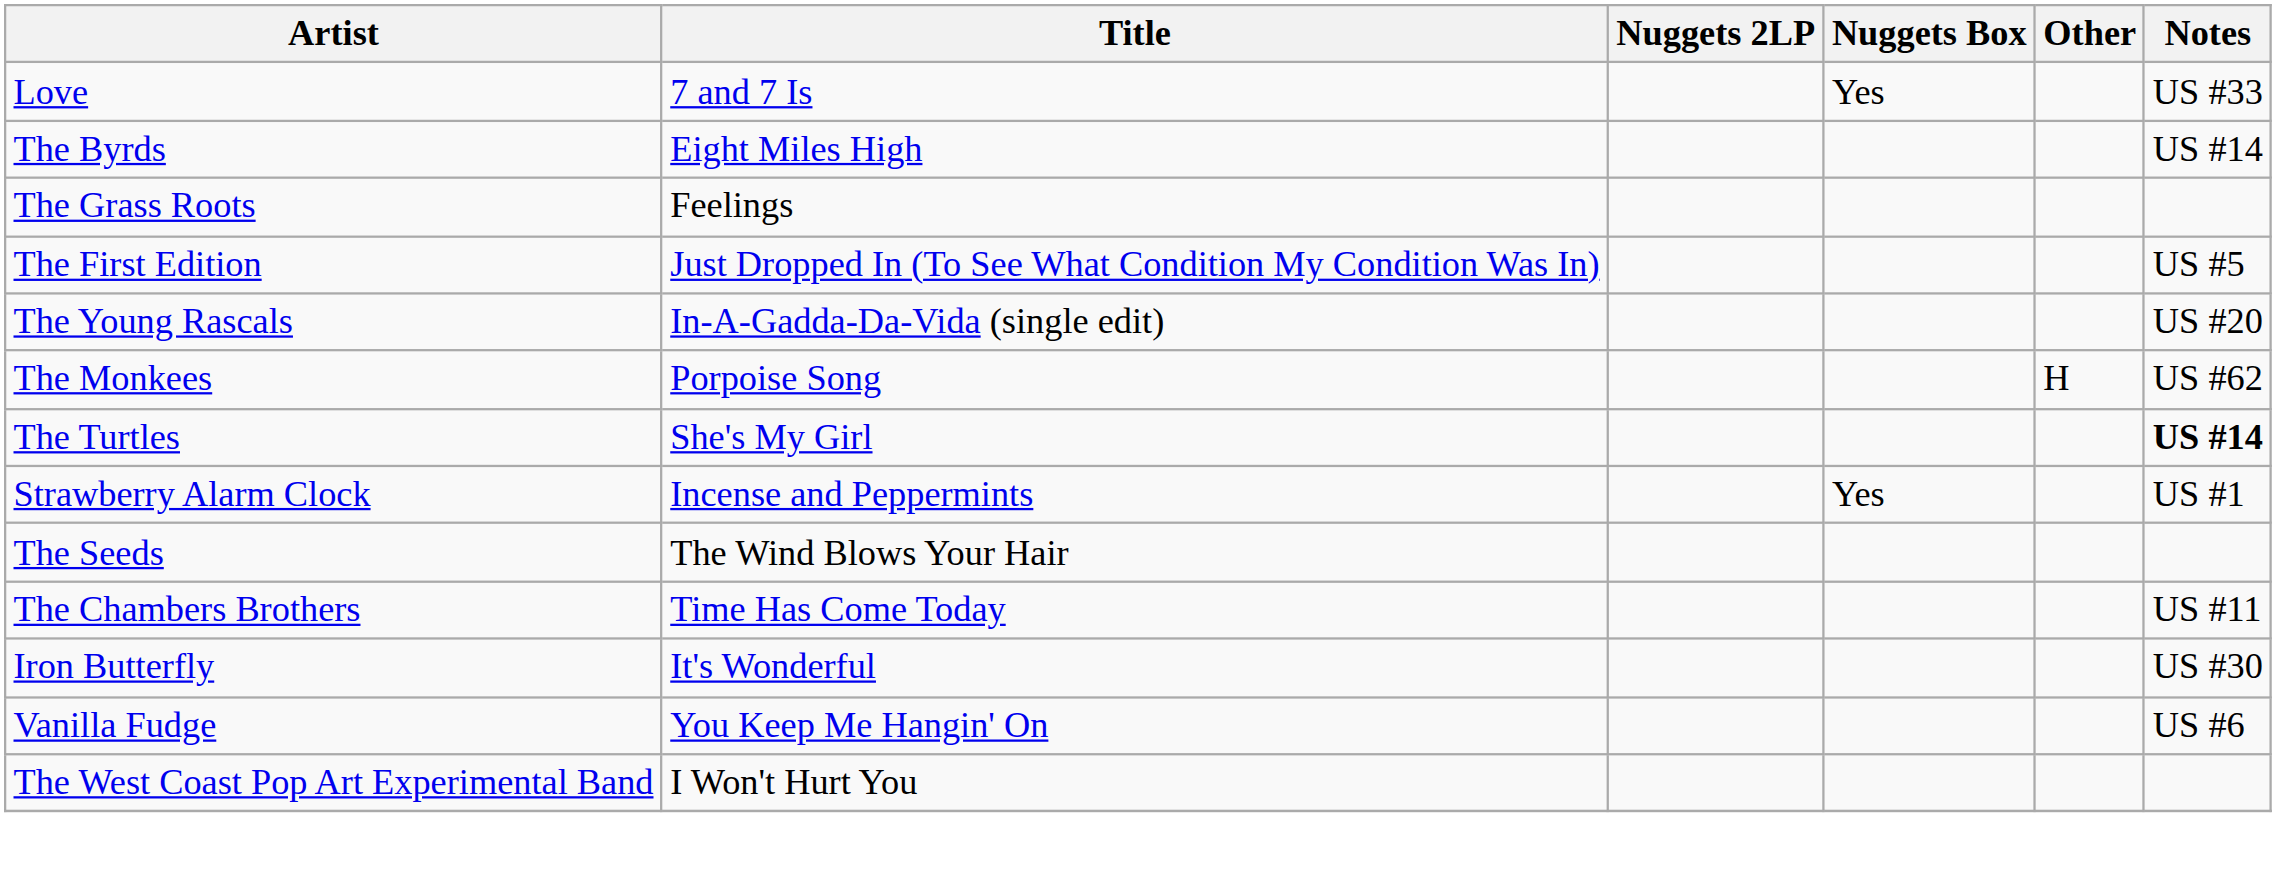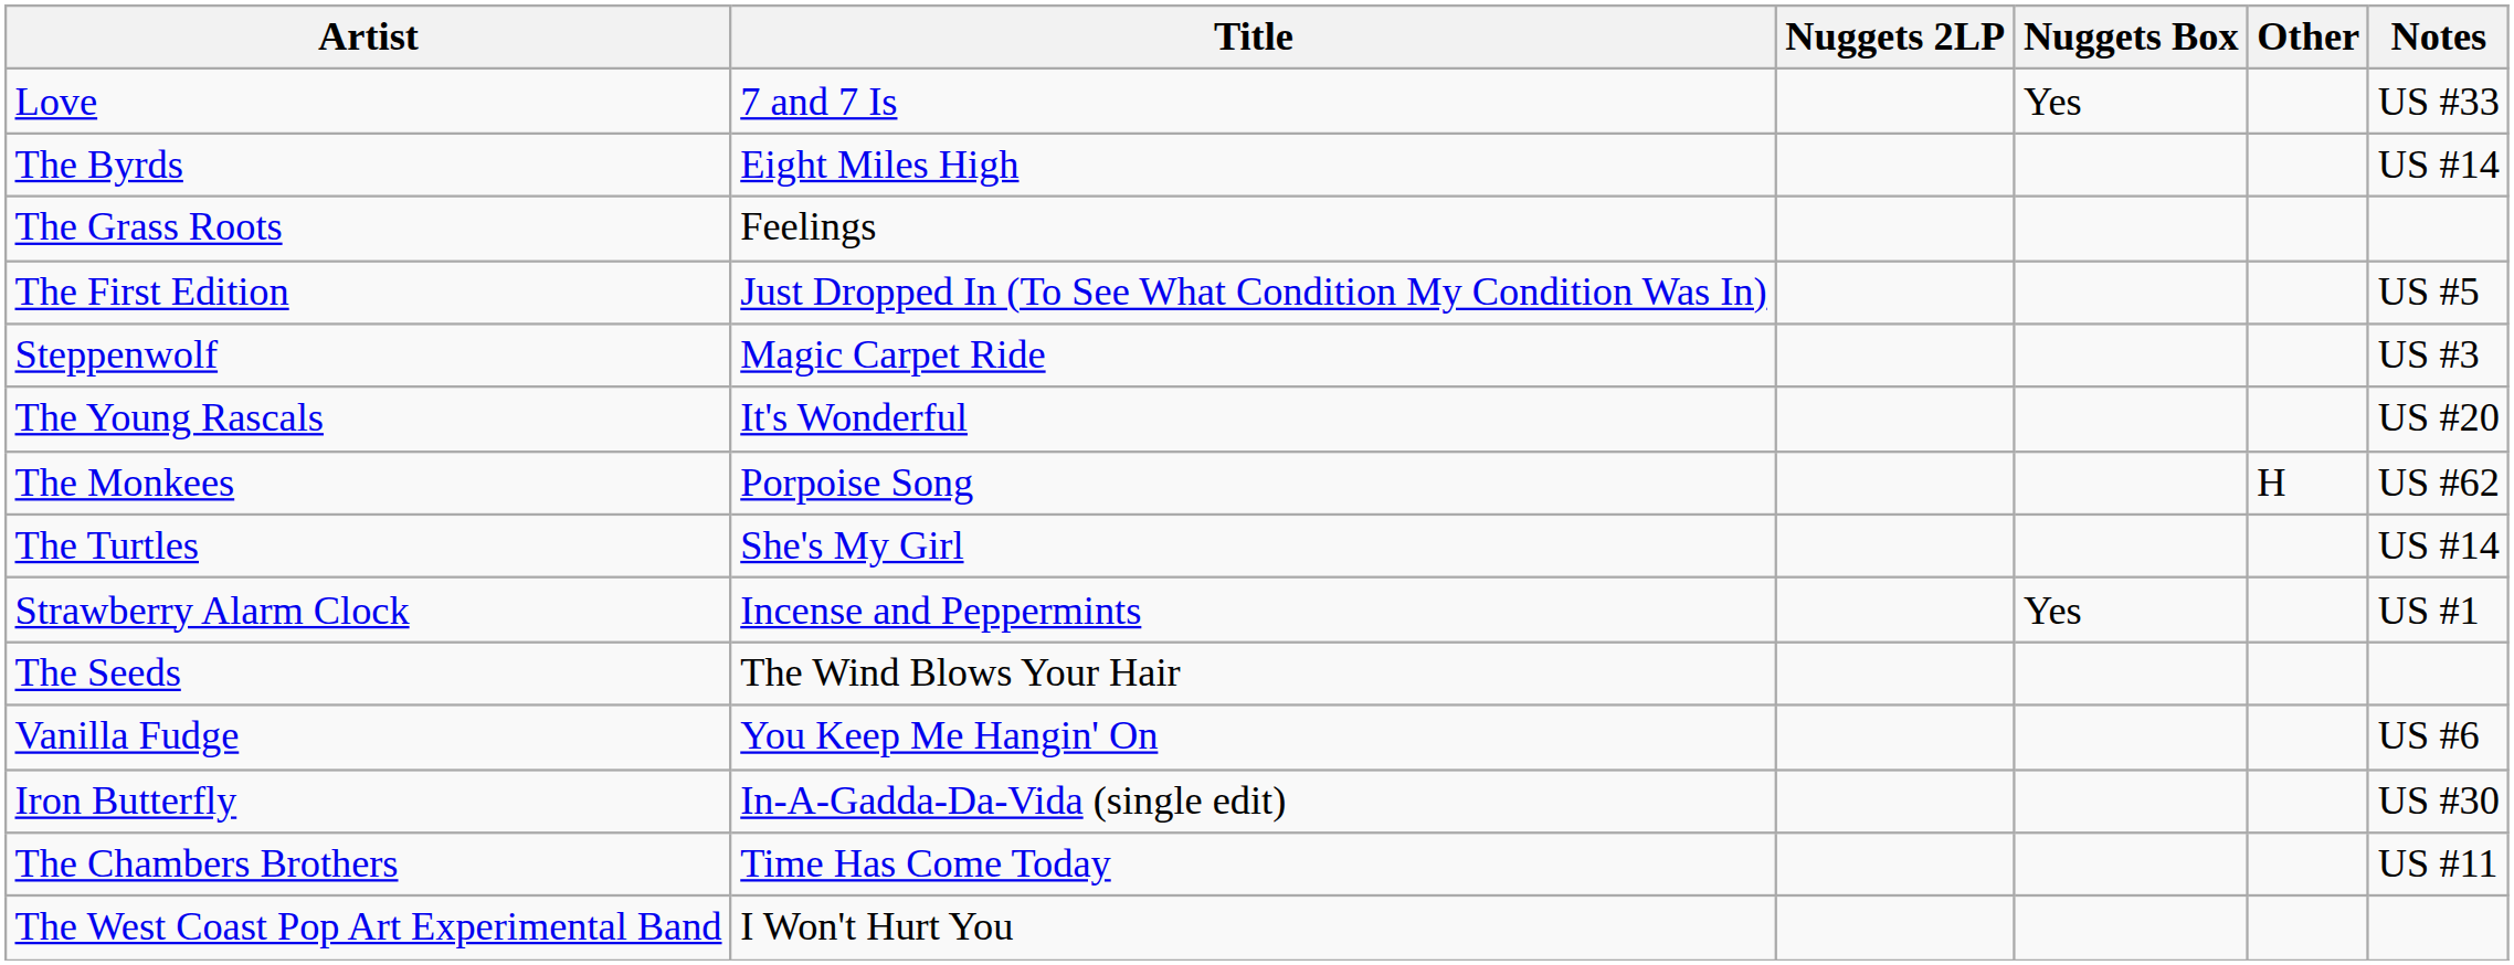 <table class="wikitable sortable">
 <tr>
 <th>Artist</th>
 <th>Title</th>
 <th>Nuggets 2LP</th>
 <th>Nuggets Box</th>
 <th>Other</th>
 <th>Notes</th>
 </tr>
 <tr>
 <td><a href='#'>Love</a></td>
 <td><a href='#'>7 and 7 Is</a></td>
 <td></td>
 <td>Yes</td>
 <td></td>
 <td>US #33</td>
 </tr>
 <tr>
 <td><a href='#'>The Byrds</a></td>
 <td><a href='#'>Eight Miles High</a></td>
 <td></td>
 <td></td>
 <td></td>
 <td>US #14</td>
 </tr>
 <tr>
 <td><a href='#'>The Grass Roots</a></td>
 <td>Feelings</td>
 <td></td>
 <td></td>
 <td></td>
 <td></td>
 </tr>
 <tr>
 <td><a href='#'>The First Edition</a></td>
 <td><a href='#'>Just Dropped In (To See What Condition My Condition Was In)</a></td>
 <td></td>
 <td></td>
 <td></td>
 <td>US #5</td>
 </tr>
 <tr>
+<td><a href='#'>Steppenwolf</a></td>
+<td><a href='#'>Magic Carpet Ride</a></td>
+<td></td>
+<td></td>
+<td></td>
+<td>US #3</td>
+</tr>
+<tr>
 <td><a href='#'>The Young Rascals</a></td>
-<td><a href='#'>In-A-Gadda-Da-Vida</a> (single edit)</td>
+<td><a href='#'>It's Wonderful</a></td>
 <td></td>
 <td></td>
 <td></td>
 <td>US #20</td>
 </tr>
 <tr>
 <td><a href='#'>The Monkees</a></td>
 <td><a href='#'>Porpoise Song</a></td>
 <td></td>
 <td></td>
 <td>H</td>
 <td>US #62</td>
 </tr>
 <tr>
 <td><a href='#'>The Turtles</a></td>
 <td><a href='#'>She's My Girl</a></td>
 <td></td>
 <td></td>
 <td></td>
-<td><strong>US #14</strong></td>
+<td>US #14</td>
 </tr>
 <tr>
 <td><a href='#'>Strawberry Alarm Clock</a></td>
 <td><a href='#'>Incense and Peppermints</a></td>
 <td></td>
 <td>Yes</td>
 <td></td>
 <td>US #1</td>
 </tr>
 <tr>
 <td><a href='#'>The Seeds</a></td>
 <td>The Wind Blows Your Hair</td>
 <td></td>
 <td></td>
 <td></td>
 <td></td>
 </tr>
 <tr>
+<td><a href='#'>Vanilla Fudge</a></td>
+<td><a href='#'>You Keep Me Hangin' On</a></td>
+<td></td>
+<td></td>
+<td></td>
+<td>US #6</td>
+</tr>
+<tr>
+<td><a href='#'>Iron Butterfly</a></td>
+<td><a href='#'>In-A-Gadda-Da-Vida</a> (single edit)</td>
+<td></td>
+<td></td>
+<td></td>
+<td>US #30</td>
+</tr>
+<tr>
 <td><a href='#'>The Chambers Brothers</a></td>
 <td><a href='#'>Time Has Come Today</a></td>
 <td></td>
 <td></td>
 <td></td>
 <td>US #11</td>
-</tr>
-<tr>
-<td><a href='#'>Iron Butterfly</a></td>
-<td><a href='#'>It's Wonderful</a></td>
-<td></td>
-<td></td>
-<td></td>
-<td>US #30</td>
-</tr>
-<tr>
-<td><a href='#'>Vanilla Fudge</a></td>
-<td><a href='#'>You Keep Me Hangin' On</a></td>
-<td></td>
-<td></td>
-<td></td>
-<td>US #6</td>
 </tr>
 <tr>
 <td><a href='#'>The West Coast Pop Art Experimental Band</a></td>
 <td>I Won't Hurt You</td>
 <td></td>
 <td></td>
 <td></td>
 <td></td>
 </tr>
 <tr>
 </tr>
 </table>
